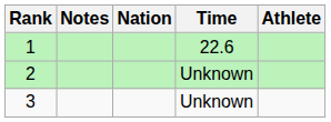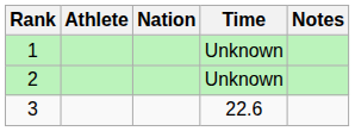 <table class="wikitable sortable" style="text-align:center">
 <tr>
 <th>Rank</th>
-<th>Notes</th>
+<th>Athlete</th>
 <th>Nation</th>
 <th>Time</th>
-<th>Athlete</th>
+<th>Notes</th>
 </tr>
 <tr style="background:#bbf3bb;">
 <td>1</td>
+<td align=left></td>
+<td align=left></td>
+<td>Unknown</td>
 <td></td>
-<td align=left></td>
-<td>22.6</td>
-<td align=left></td>
 </tr>
 <tr style="background:#bbf3bb;">
 <td>2</td>
-<td></td>
+<td align=left></td>
 <td align=left></td>
 <td>Unknown</td>
-<td align=left></td>
+<td></td>
 </tr>
 <tr>
 <td>3</td>
+<td align=left></td>
+<td align=left></td>
+<td>22.6</td>
 <td></td>
-<td align=left></td>
-<td>Unknown</td>
-<td align=left></td>
 </tr>
 </table>
